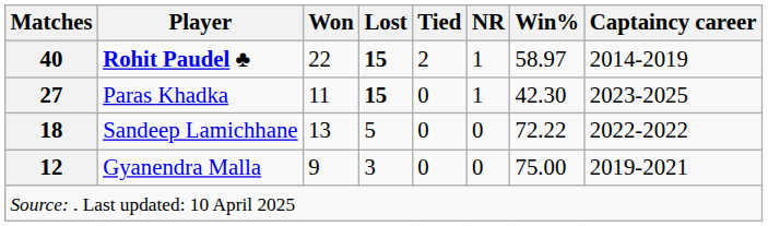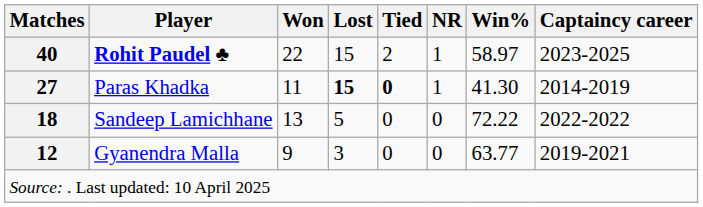 <table class="wikitable">
 <tr>
 <th>Matches</th>
 <th>Player</th>
 <th>Won</th>
 <th>Lost</th>
 <th>Tied</th>
 <th>NR</th>
 <th>Win%</th>
 <th>Captaincy career</th>
 </tr>
 <tr>
 <th>40</th>
 <td><strong><a href='#'>Rohit Paudel</a></strong> ♣</td>
 <td>22</td>
-<td><strong>15</strong></td>
+<td>15</td>
 <td>2</td>
 <td>1</td>
 <td>58.97</td>
-<td>2014-2019</td>
+<td>2023-2025</td>
 </tr>
 <tr>
 <th>27</th>
 <td><a href='#'>Paras Khadka</a></td>
 <td>11</td>
 <td><strong>15</strong></td>
-<td>0</td>
+<td><strong>0</strong></td>
 <td>1</td>
-<td>42.30</td>
-<td>2023-2025</td>
+<td>41.30</td>
+<td>2014-2019</td>
 </tr>
 <tr>
 <th>18</th>
 <td><a href='#'>Sandeep Lamichhane</a></td>
 <td>13</td>
 <td>5</td>
 <td>0</td>
 <td>0</td>
 <td>72.22</td>
 <td>2022-2022</td>
 </tr>
 <tr>
 <th>12</th>
 <td><a href='#'>Gyanendra Malla</a></td>
 <td>9</td>
 <td>3</td>
 <td>0</td>
 <td>0</td>
-<td>75.00</td>
+<td>63.77</td>
 <td>2019-2021</td>
 </tr>
 <tr>
 <td colspan="8"><small><em>Source: </em>. Last updated: 10 April 2025</small></td>
 </tr>
 </table>
